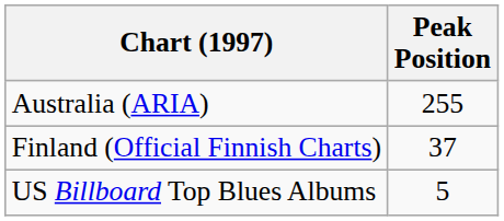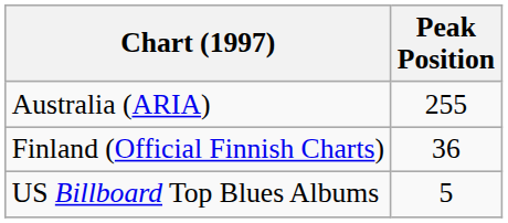 <table class="wikitable">
 <tr>
 <th>Chart (1997)</th>
 <th>Peak<br>Position</th>
 </tr>
 <tr>
 <td>Australia (<a href='#'>ARIA</a>)</td>
 <td style="text-align:center;">255</td>
 </tr>
 <tr>
 <td>Finland (<a href='#'>Official Finnish Charts</a>)</td>
-<td style="text-align:center;">37</td>
+<td style="text-align:center;">36</td>
 </tr>
 <tr>
 <td>US <em><a href='#'>Billboard</a></em> Top Blues Albums</td>
 <td style="text-align:center;">5</td>
 </tr>
 </table>
